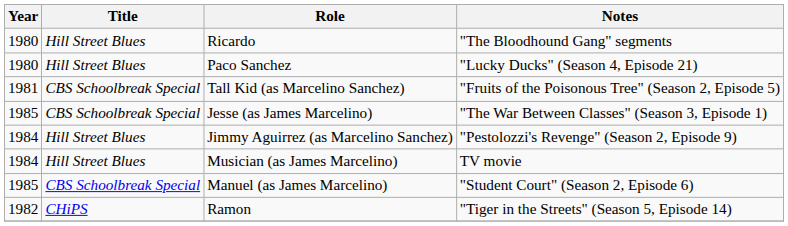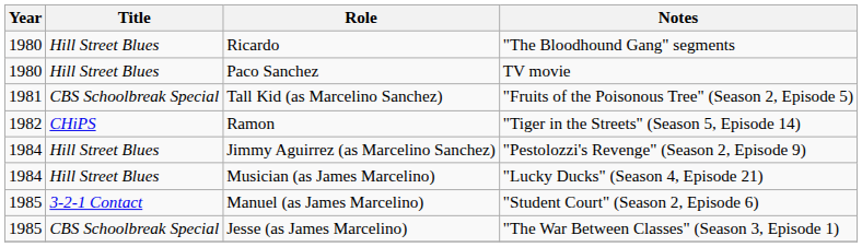 <table class="wikitable">
 <tr>
 <th>Year</th>
 <th>Title</th>
 <th>Role</th>
 <th>Notes</th>
 </tr>
 <tr>
 <td>1980</td>
 <td><em>Hill Street Blues</em></td>
 <td>Ricardo</td>
 <td>"The Bloodhound Gang" segments</td>
 </tr>
 <tr>
 <td>1980</td>
 <td><em>Hill Street Blues</em></td>
 <td>Paco Sanchez</td>
-<td>"Lucky Ducks" (Season 4, Episode 21)</td>
+<td>TV movie</td>
 </tr>
 <tr>
 <td>1981</td>
 <td><em>CBS Schoolbreak Special</em></td>
 <td>Tall Kid (as Marcelino Sanchez)</td>
 <td>"Fruits of the Poisonous Tree"  (Season 2, Episode 5)</td>
 </tr>
 <tr>
-<td>1985</td>
-<td><em>CBS Schoolbreak Special</em></td>
-<td>Jesse (as James Marcelino)</td>
-<td>"The War Between Classes" (Season 3, Episode 1)</td>
+<td>1982</td>
+<td><em><a href='#'>CHiPS</a></em></td>
+<td>Ramon</td>
+<td>"Tiger in the Streets" (Season 5, Episode 14)</td>
 </tr>
 <tr>
 <td>1984</td>
 <td><em>Hill Street Blues</em></td>
 <td>Jimmy Aguirrez (as Marcelino Sanchez)</td>
 <td>"Pestolozzi's Revenge" (Season 2, Episode 9)</td>
 </tr>
 <tr>
 <td>1984</td>
 <td><em>Hill Street Blues</em></td>
 <td>Musician (as James Marcelino)</td>
-<td>TV movie</td>
+<td>"Lucky Ducks" (Season 4, Episode 21)</td>
 </tr>
 <tr>
 <td>1985</td>
-<td><em><a href='#'>CBS Schoolbreak Special</a></em></td>
+<td><em><a href='#'>3-2-1 Contact</a></em></td>
 <td>Manuel (as James Marcelino)</td>
 <td>"Student Court" (Season 2, Episode 6)</td>
 </tr>
 <tr>
-<td>1982</td>
-<td><em><a href='#'>CHiPS</a></em></td>
-<td>Ramon</td>
-<td>"Tiger in the Streets" (Season 5, Episode 14)</td>
+<td>1985</td>
+<td><em>CBS Schoolbreak Special</em></td>
+<td>Jesse (as James Marcelino)</td>
+<td>"The War Between Classes" (Season 3, Episode 1)</td>
 </tr>
 <tr>
 </tr>
 </table>
